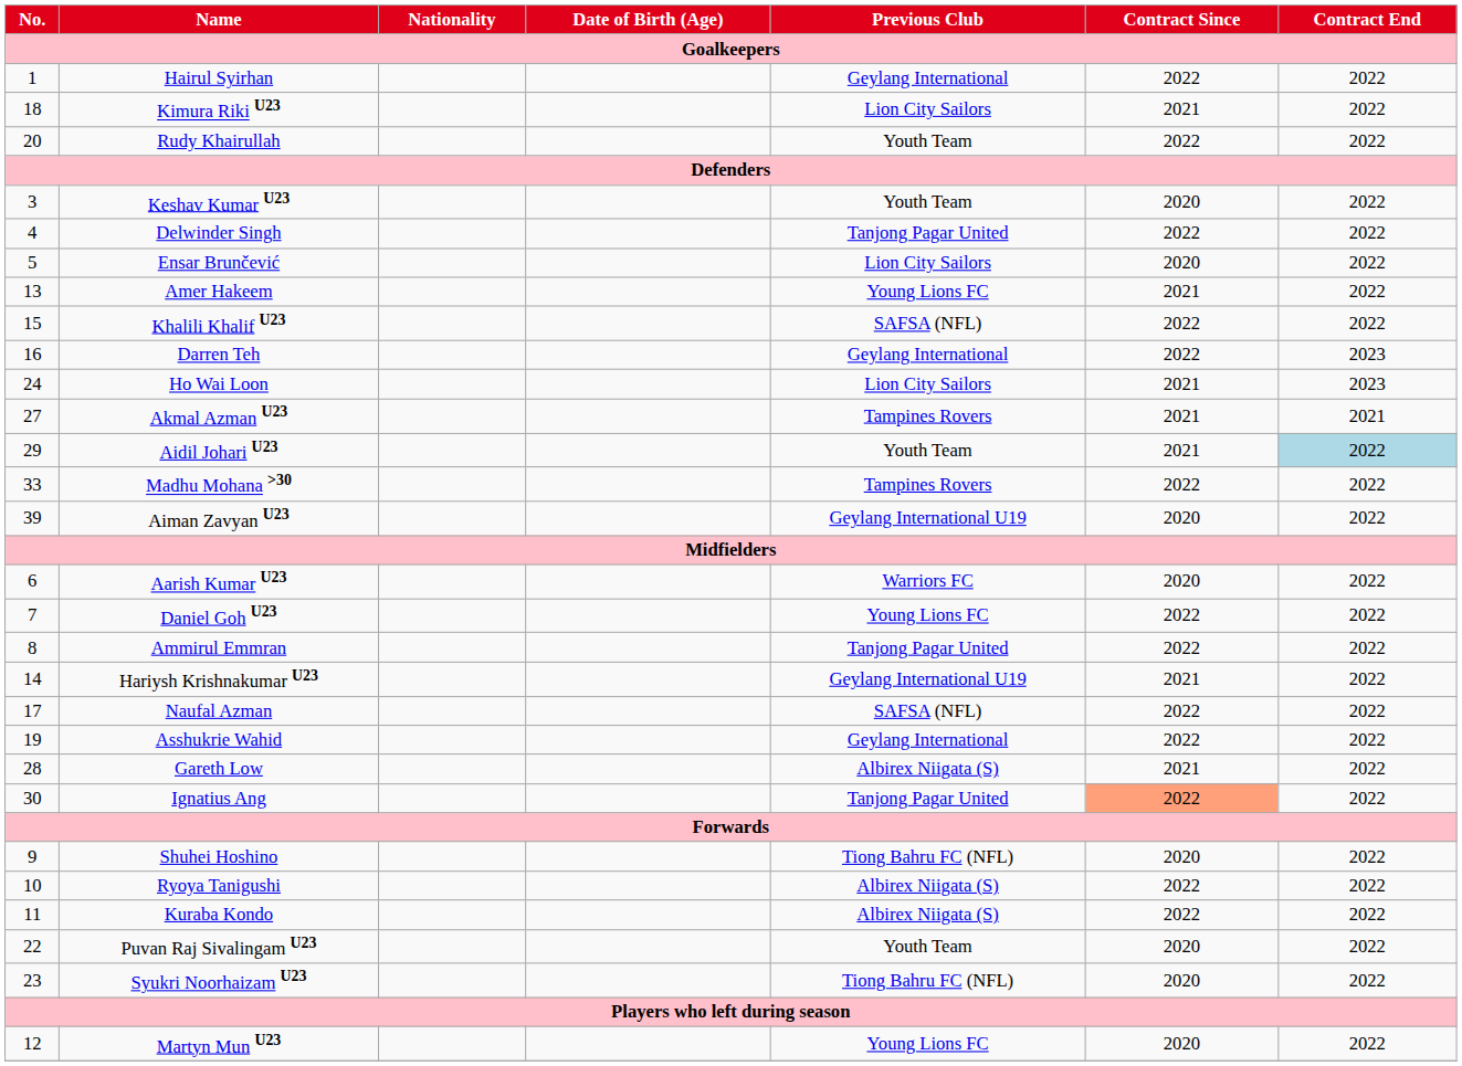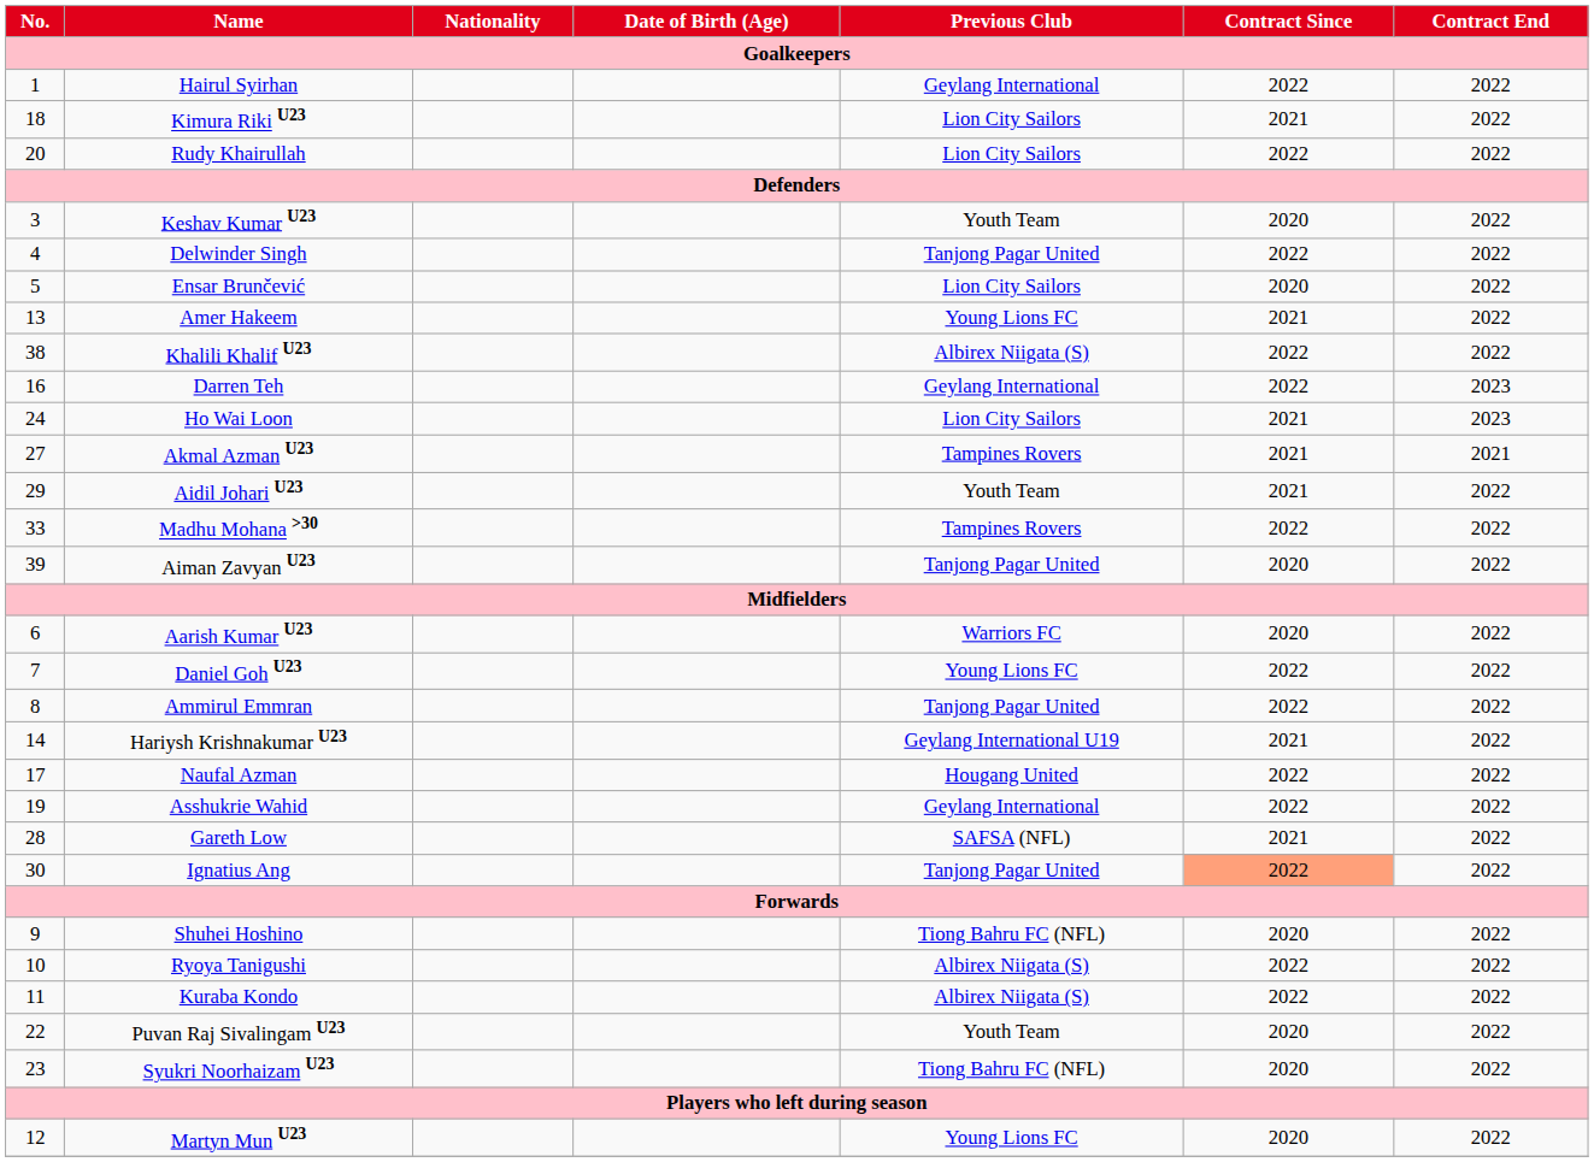 <table class="wikitable" style="text-align:center; font-size:100%; width:100%;">
 <tr>
 <th style="background:#e1001a; color:white; text-align:center;">No.</th>
 <th style="background:#e1001a; color:white; text-align:center;">Name</th>
 <th style="background:#e1001a; color:white; text-align:center;">Nationality</th>
 <th style="background:#e1001a; color:white; text-align:center;">Date of Birth (Age)</th>
 <th style="background:#e1001a; color:white; text-align:center;">Previous Club</th>
 <th style="background:#e1001a; color:white; text-align:center;">Contract Since</th>
 <th style="background:#e1001a; color:white; text-align:center;">Contract End</th>
 </tr>
 <tr>
 <th colspan="8" style="background:pink; color:black; text-align:center;">Goalkeepers</th>
 </tr>
 <tr>
 <td>1</td>
 <td><a href='#'>Hairul Syirhan</a></td>
 <td></td>
 <td></td>
 <td> <a href='#'>Geylang International</a></td>
 <td>2022</td>
 <td>2022</td>
 </tr>
 <tr>
 <td>18</td>
 <td><a href='#'>Kimura Riki</a> <sup><strong>U23</strong></sup></td>
 <td></td>
 <td></td>
 <td> <a href='#'>Lion City Sailors</a></td>
 <td>2021</td>
 <td>2022</td>
 </tr>
 <tr>
 <td>20</td>
 <td><a href='#'>Rudy Khairullah</a></td>
 <td></td>
 <td></td>
-<td>Youth Team</td>
+<td> <a href='#'>Lion City Sailors</a></td>
 <td>2022</td>
 <td>2022</td>
 </tr>
 <tr>
 <th colspan="8" style="background:pink; color:black; text-align:center;">Defenders</th>
 </tr>
 <tr>
 <td>3</td>
 <td><a href='#'>Keshav Kumar</a> <sup><strong>U23</strong></sup></td>
 <td></td>
 <td></td>
 <td>Youth Team</td>
 <td>2020</td>
 <td>2022</td>
 </tr>
 <tr>
 <td>4</td>
 <td><a href='#'>Delwinder Singh</a></td>
 <td></td>
 <td></td>
 <td> <a href='#'>Tanjong Pagar United</a></td>
 <td>2022</td>
 <td>2022</td>
 </tr>
 <tr>
 <td>5</td>
 <td><a href='#'>Ensar Brunčević</a></td>
 <td></td>
 <td></td>
 <td> <a href='#'>Lion City Sailors</a></td>
 <td>2020</td>
 <td>2022</td>
 </tr>
 <tr>
 <td>13</td>
 <td><a href='#'>Amer Hakeem</a></td>
 <td></td>
 <td></td>
 <td> <a href='#'>Young Lions FC</a></td>
 <td>2021</td>
 <td>2022</td>
 </tr>
 <tr>
-<td>15</td>
+<td>38</td>
 <td><a href='#'>Khalili Khalif</a> <sup><strong>U23</strong></sup></td>
 <td></td>
 <td></td>
-<td> <a href='#'>SAFSA</a> (NFL)</td>
+<td> <a href='#'>Albirex Niigata (S)</a></td>
 <td>2022</td>
 <td>2022</td>
 </tr>
 <tr>
 <td>16</td>
 <td><a href='#'>Darren Teh</a></td>
 <td></td>
 <td></td>
 <td> <a href='#'>Geylang International</a></td>
 <td>2022</td>
 <td>2023</td>
 </tr>
 <tr>
 <td>24</td>
 <td><a href='#'>Ho Wai Loon</a></td>
 <td></td>
 <td></td>
 <td> <a href='#'>Lion City Sailors</a></td>
 <td>2021</td>
 <td>2023</td>
 </tr>
 <tr>
 <td>27</td>
 <td><a href='#'>Akmal Azman</a> <sup><strong>U23</strong></sup></td>
 <td></td>
 <td></td>
 <td> <a href='#'>Tampines Rovers</a></td>
 <td>2021</td>
 <td>2021</td>
 </tr>
 <tr>
 <td>29</td>
 <td><a href='#'>Aidil Johari</a> <sup><strong>U23</strong></sup></td>
 <td></td>
 <td></td>
 <td>Youth Team</td>
 <td>2021</td>
-<td style="background: lightblue;">2022</td>
+<td>2022</td>
 </tr>
 <tr>
 <td>33</td>
 <td><a href='#'>Madhu Mohana</a> <sup><strong>>30</strong></sup></td>
 <td></td>
 <td></td>
 <td> <a href='#'>Tampines Rovers</a></td>
 <td>2022</td>
 <td>2022</td>
 </tr>
 <tr>
 <td>39</td>
 <td>Aiman Zavyan <sup><strong>U23</strong></sup></td>
 <td></td>
 <td></td>
-<td> <a href='#'>Geylang International U19</a></td>
+<td> <a href='#'>Tanjong Pagar United</a></td>
 <td>2020</td>
 <td>2022</td>
 </tr>
 <tr>
 <th colspan="8" style="background:pink; color:black; text-align:center;">Midfielders</th>
 </tr>
 <tr>
 <td>6</td>
 <td><a href='#'>Aarish Kumar</a> <sup><strong>U23</strong></sup></td>
 <td></td>
 <td></td>
 <td> <a href='#'>Warriors FC</a></td>
 <td>2020</td>
 <td>2022</td>
 </tr>
 <tr>
 <td>7</td>
 <td><a href='#'>Daniel Goh</a> <sup><strong>U23</strong></sup></td>
 <td></td>
 <td></td>
 <td> <a href='#'>Young Lions FC</a></td>
 <td>2022</td>
 <td>2022</td>
 </tr>
 <tr>
 <td>8</td>
 <td><a href='#'>Ammirul Emmran</a></td>
 <td></td>
 <td></td>
 <td> <a href='#'>Tanjong Pagar United</a></td>
 <td>2022</td>
 <td>2022</td>
 </tr>
 <tr>
 <td>14</td>
 <td>Hariysh Krishnakumar <sup><strong>U23</strong></sup></td>
 <td></td>
 <td></td>
 <td> <a href='#'>Geylang International U19</a></td>
 <td>2021</td>
 <td>2022</td>
 </tr>
 <tr>
 <td>17</td>
 <td><a href='#'>Naufal Azman</a></td>
 <td></td>
 <td></td>
-<td> <a href='#'>SAFSA</a> (NFL)</td>
+<td> <a href='#'>Hougang United</a></td>
 <td>2022</td>
 <td>2022</td>
 </tr>
 <tr>
 <td>19</td>
 <td><a href='#'>Asshukrie Wahid</a></td>
 <td></td>
 <td></td>
 <td> <a href='#'>Geylang International</a></td>
 <td>2022</td>
 <td>2022</td>
 </tr>
 <tr>
 <td>28</td>
 <td><a href='#'>Gareth Low</a></td>
 <td></td>
 <td></td>
-<td> <a href='#'>Albirex Niigata (S)</a></td>
+<td> <a href='#'>SAFSA</a> (NFL)</td>
 <td>2021</td>
 <td>2022</td>
 </tr>
 <tr>
 <td>30</td>
 <td><a href='#'>Ignatius Ang</a></td>
 <td></td>
 <td></td>
 <td> <a href='#'>Tanjong Pagar United</a></td>
 <td style="background: lightsalmon;">2022</td>
 <td>2022</td>
 </tr>
 <tr>
 <th colspan="8" style="background:pink; color:black; text-align:center;">Forwards</th>
 </tr>
 <tr>
 <td>9</td>
 <td><a href='#'>Shuhei Hoshino</a></td>
 <td></td>
 <td></td>
 <td> <a href='#'>Tiong Bahru FC</a> (NFL)</td>
 <td>2020</td>
 <td>2022</td>
 </tr>
 <tr>
 <td>10</td>
 <td><a href='#'>Ryoya Tanigushi</a></td>
 <td></td>
 <td></td>
 <td> <a href='#'>Albirex Niigata (S)</a></td>
 <td>2022</td>
 <td>2022</td>
 </tr>
 <tr>
 <td>11</td>
 <td><a href='#'>Kuraba Kondo</a></td>
 <td></td>
 <td></td>
 <td> <a href='#'>Albirex Niigata (S)</a></td>
 <td>2022</td>
 <td>2022</td>
 </tr>
 <tr>
 <td>22</td>
 <td>Puvan Raj Sivalingam <sup><strong>U23</strong></sup></td>
 <td></td>
 <td></td>
 <td>Youth Team</td>
 <td>2020</td>
 <td>2022</td>
 </tr>
 <tr>
 <td>23</td>
 <td><a href='#'>Syukri Noorhaizam</a> <sup><strong>U23</strong></sup></td>
 <td></td>
 <td></td>
 <td> <a href='#'>Tiong Bahru FC</a> (NFL)</td>
 <td>2020</td>
 <td>2022</td>
 </tr>
 <tr>
 <th colspan="8" style="background:pink; color:black; text-align:center;">Players who left during season</th>
 </tr>
 <tr>
 <td>12</td>
 <td><a href='#'>Martyn Mun</a> <sup><strong>U23</strong></sup></td>
 <td></td>
 <td></td>
 <td> <a href='#'>Young Lions FC</a></td>
 <td>2020</td>
 <td>2022</td>
 </tr>
 <tr>
 </tr>
 </table>
